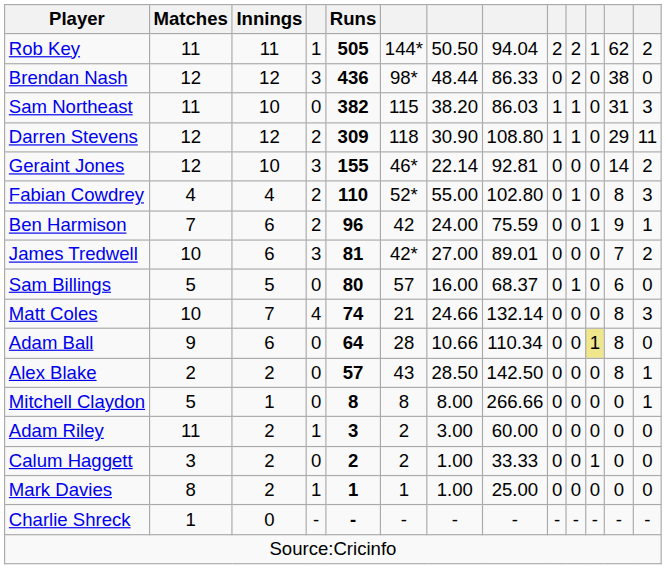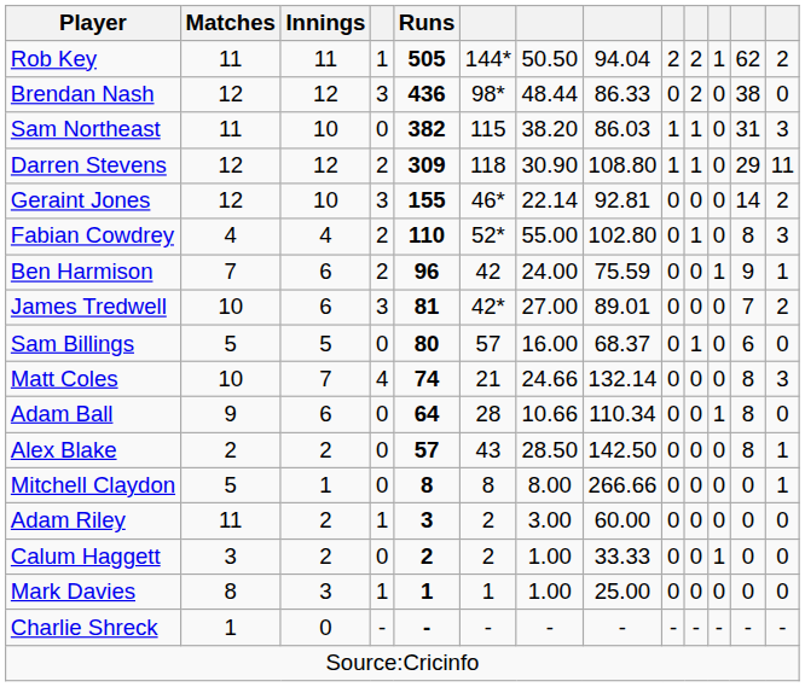 <table class="wikitable" style="text-align:center">
 <tr>
 <th>Player</th>
 <th>Matches</th>
 <th>Innings</th>
 <th></th>
 <th>Runs</th>
 <th></th>
 <th></th>
 <th></th>
 <th></th>
 <th></th>
 <th></th>
 <th></th>
 <th></th>
 </tr>
 <tr>
 <td align="left"><a href='#'>Rob Key</a></td>
 <td>11</td>
 <td>11</td>
 <td>1</td>
 <td><strong>505</strong></td>
 <td>144*</td>
 <td>50.50</td>
 <td>94.04</td>
 <td>2</td>
 <td>2</td>
 <td>1</td>
 <td>62</td>
 <td>2</td>
 </tr>
 <tr>
 <td align="left"><a href='#'>Brendan Nash</a></td>
 <td>12</td>
 <td>12</td>
 <td>3</td>
 <td><strong>436</strong></td>
 <td>98*</td>
 <td>48.44</td>
 <td>86.33</td>
 <td>0</td>
 <td>2</td>
 <td>0</td>
 <td>38</td>
 <td>0</td>
 </tr>
 <tr>
 <td align="left"><a href='#'>Sam Northeast</a></td>
 <td>11</td>
 <td>10</td>
 <td>0</td>
 <td><strong>382</strong></td>
 <td>115</td>
 <td>38.20</td>
 <td>86.03</td>
 <td>1</td>
 <td>1</td>
 <td>0</td>
 <td>31</td>
 <td>3</td>
 </tr>
 <tr>
 <td align="left"><a href='#'>Darren Stevens</a></td>
 <td>12</td>
 <td>12</td>
 <td>2</td>
 <td><strong>309</strong></td>
 <td>118</td>
 <td>30.90</td>
 <td>108.80</td>
 <td>1</td>
 <td>1</td>
 <td>0</td>
 <td>29</td>
 <td>11</td>
 </tr>
 <tr>
 <td align="left"><a href='#'>Geraint Jones</a></td>
 <td>12</td>
 <td>10</td>
 <td>3</td>
 <td><strong>155</strong></td>
 <td>46*</td>
 <td>22.14</td>
 <td>92.81</td>
 <td>0</td>
 <td>0</td>
 <td>0</td>
 <td>14</td>
 <td>2</td>
 </tr>
 <tr>
 <td align="left"><a href='#'>Fabian Cowdrey</a></td>
 <td>4</td>
 <td>4</td>
 <td>2</td>
 <td><strong>110</strong></td>
 <td>52*</td>
 <td>55.00</td>
 <td>102.80</td>
 <td>0</td>
 <td>1</td>
 <td>0</td>
 <td>8</td>
 <td>3</td>
 </tr>
 <tr>
 <td align="left"><a href='#'>Ben Harmison</a></td>
 <td>7</td>
 <td>6</td>
 <td>2</td>
 <td><strong>96</strong></td>
 <td>42</td>
 <td>24.00</td>
 <td>75.59</td>
 <td>0</td>
 <td>0</td>
 <td>1</td>
 <td>9</td>
 <td>1</td>
 </tr>
 <tr>
 <td align="left"><a href='#'>James Tredwell</a></td>
 <td>10</td>
 <td>6</td>
 <td>3</td>
 <td><strong>81</strong></td>
 <td>42*</td>
 <td>27.00</td>
 <td>89.01</td>
 <td>0</td>
 <td>0</td>
 <td>0</td>
 <td>7</td>
 <td>2</td>
 </tr>
 <tr>
 <td align="left"><a href='#'>Sam Billings</a></td>
 <td>5</td>
 <td>5</td>
 <td>0</td>
 <td><strong>80</strong></td>
 <td>57</td>
 <td>16.00</td>
 <td>68.37</td>
 <td>0</td>
 <td>1</td>
 <td>0</td>
 <td>6</td>
 <td>0</td>
 </tr>
 <tr>
 <td align="left"><a href='#'>Matt Coles</a></td>
 <td>10</td>
 <td>7</td>
 <td>4</td>
 <td><strong>74</strong></td>
 <td>21</td>
 <td>24.66</td>
 <td>132.14</td>
 <td>0</td>
 <td>0</td>
 <td>0</td>
 <td>8</td>
 <td>3</td>
 </tr>
 <tr>
 <td align="left"><a href='#'>Adam Ball</a></td>
 <td>9</td>
 <td>6</td>
 <td>0</td>
 <td><strong>64</strong></td>
 <td>28</td>
 <td>10.66</td>
 <td>110.34</td>
 <td>0</td>
 <td>0</td>
-<td style="background: khaki;">1</td>
+<td>1</td>
 <td>8</td>
 <td>0</td>
 </tr>
 <tr>
 <td align="left"><a href='#'>Alex Blake</a></td>
 <td>2</td>
 <td>2</td>
 <td>0</td>
 <td><strong>57</strong></td>
 <td>43</td>
 <td>28.50</td>
 <td>142.50</td>
 <td>0</td>
 <td>0</td>
 <td>0</td>
 <td>8</td>
 <td>1</td>
 </tr>
 <tr>
 <td align="left"><a href='#'>Mitchell Claydon</a></td>
 <td>5</td>
 <td>1</td>
 <td>0</td>
 <td><strong>8</strong></td>
 <td>8</td>
 <td>8.00</td>
 <td>266.66</td>
 <td>0</td>
 <td>0</td>
 <td>0</td>
 <td>0</td>
 <td>1</td>
 </tr>
 <tr>
 <td align="left"><a href='#'>Adam Riley</a></td>
 <td>11</td>
 <td>2</td>
 <td>1</td>
 <td><strong>3</strong></td>
 <td>2</td>
 <td>3.00</td>
 <td>60.00</td>
 <td>0</td>
 <td>0</td>
 <td>0</td>
 <td>0</td>
 <td>0</td>
 </tr>
 <tr>
 <td align="left"><a href='#'>Calum Haggett</a></td>
 <td>3</td>
 <td>2</td>
 <td>0</td>
 <td><strong>2</strong></td>
 <td>2</td>
 <td>1.00</td>
 <td>33.33</td>
 <td>0</td>
 <td>0</td>
 <td>1</td>
 <td>0</td>
 <td>0</td>
 </tr>
 <tr>
 <td align="left"><a href='#'>Mark Davies</a></td>
 <td>8</td>
-<td>2</td>
+<td>3</td>
 <td>1</td>
 <td><strong>1</strong></td>
 <td>1</td>
 <td>1.00</td>
 <td>25.00</td>
 <td>0</td>
 <td>0</td>
 <td>0</td>
 <td>0</td>
 <td>0</td>
 </tr>
 <tr>
 <td align="left"><a href='#'>Charlie Shreck</a></td>
 <td>1</td>
 <td>0</td>
 <td>-</td>
 <td><strong>-</strong></td>
 <td>-</td>
 <td>-</td>
 <td>-</td>
 <td>-</td>
 <td>-</td>
 <td>-</td>
 <td>-</td>
 <td>-</td>
 </tr>
 <tr>
 <td colspan="13">Source:Cricinfo</td>
 </tr>
 </table>
